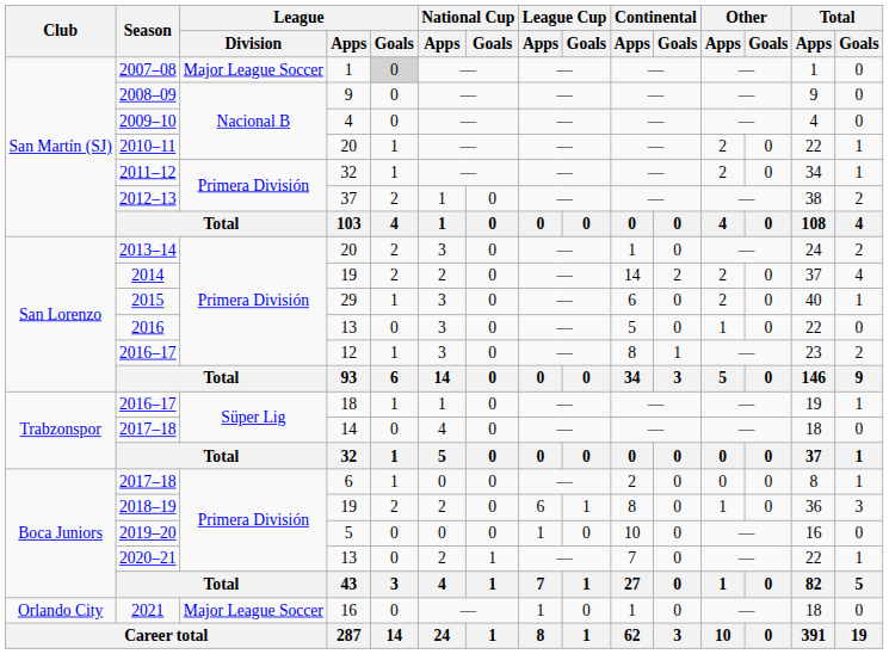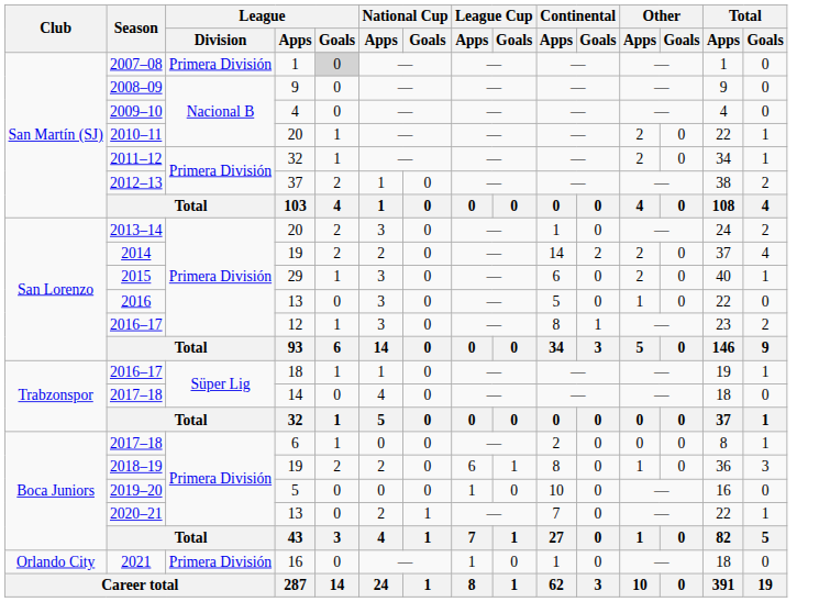 <table class="wikitable" style="text-align:center;">
 <tr>
 <th rowspan="2">Club</th>
 <th rowspan="2">Season</th>
 <th colspan="3">League</th>
 <th colspan="2">National Cup</th>
 <th colspan="2">League Cup</th>
 <th colspan="2">Continental</th>
 <th colspan="2">Other</th>
 <th colspan="2">Total</th>
 </tr>
 <tr>
 <th>Division</th>
 <th>Apps</th>
 <th>Goals</th>
 <th>Apps</th>
 <th>Goals</th>
 <th>Apps</th>
 <th>Goals</th>
 <th>Apps</th>
 <th>Goals</th>
 <th>Apps</th>
 <th>Goals</th>
 <th>Apps</th>
 <th>Goals</th>
 </tr>
 <tr>
 <td rowspan="7"><a href='#'>San Martín (SJ)</a></td>
 <td><a href='#'>2007–08</a></td>
-<td><a href='#'>Major League Soccer</a></td>
+<td><a href='#'>Primera División</a></td>
 <td>1</td>
 <td style="background: lightgrey;">0</td>
 <td colspan="2">—</td>
 <td colspan="2">—</td>
 <td colspan="2">—</td>
 <td colspan="2">—</td>
 <td>1</td>
 <td>0</td>
 </tr>
 <tr>
 <td><a href='#'>2008–09</a></td>
 <td rowspan="3"><a href='#'>Nacional B</a></td>
 <td>9</td>
 <td>0</td>
 <td colspan="2">—</td>
 <td colspan="2">—</td>
 <td colspan="2">—</td>
 <td colspan="2">—</td>
 <td>9</td>
 <td>0</td>
 </tr>
 <tr>
 <td><a href='#'>2009–10</a></td>
 <td>4</td>
 <td>0</td>
 <td colspan="2">—</td>
 <td colspan="2">—</td>
 <td colspan="2">—</td>
 <td colspan="2">—</td>
 <td>4</td>
 <td>0</td>
 </tr>
 <tr>
 <td><a href='#'>2010–11</a></td>
 <td>20</td>
 <td>1</td>
 <td colspan="2">—</td>
 <td colspan="2">—</td>
 <td colspan="2">—</td>
 <td>2</td>
 <td>0</td>
 <td>22</td>
 <td>1</td>
 </tr>
 <tr>
 <td><a href='#'>2011–12</a></td>
 <td rowspan="2"><a href='#'>Primera División</a></td>
 <td>32</td>
 <td>1</td>
 <td colspan="2">—</td>
 <td colspan="2">—</td>
 <td colspan="2">—</td>
 <td>2</td>
 <td>0</td>
 <td>34</td>
 <td>1</td>
 </tr>
 <tr>
 <td><a href='#'>2012–13</a></td>
 <td>37</td>
 <td>2</td>
 <td>1</td>
 <td>0</td>
 <td colspan="2">—</td>
 <td colspan="2">—</td>
 <td colspan="2">—</td>
 <td>38</td>
 <td>2</td>
 </tr>
 <tr>
 <th colspan="2">Total</th>
 <th>103</th>
 <th>4</th>
 <th>1</th>
 <th>0</th>
 <th>0</th>
 <th>0</th>
 <th>0</th>
 <th>0</th>
 <th>4</th>
 <th>0</th>
 <th>108</th>
 <th>4</th>
 </tr>
 <tr>
 <td rowspan="6"><a href='#'>San Lorenzo</a></td>
 <td><a href='#'>2013–14</a></td>
 <td rowspan="5"><a href='#'>Primera División</a></td>
 <td>20</td>
 <td>2</td>
 <td>3</td>
 <td>0</td>
 <td colspan="2">—</td>
 <td>1</td>
 <td>0</td>
 <td colspan="2">—</td>
 <td>24</td>
 <td>2</td>
 </tr>
 <tr>
 <td><a href='#'>2014</a></td>
 <td>19</td>
 <td>2</td>
 <td>2</td>
 <td>0</td>
 <td colspan="2">—</td>
 <td>14</td>
 <td>2</td>
 <td>2</td>
 <td>0</td>
 <td>37</td>
 <td>4</td>
 </tr>
 <tr>
 <td><a href='#'>2015</a></td>
 <td>29</td>
 <td>1</td>
 <td>3</td>
 <td>0</td>
 <td colspan="2">—</td>
 <td>6</td>
 <td>0</td>
 <td>2</td>
 <td>0</td>
 <td>40</td>
 <td>1</td>
 </tr>
 <tr>
 <td><a href='#'>2016</a></td>
 <td>13</td>
 <td>0</td>
 <td>3</td>
 <td>0</td>
 <td colspan="2">—</td>
 <td>5</td>
 <td>0</td>
 <td>1</td>
 <td>0</td>
 <td>22</td>
 <td>0</td>
 </tr>
 <tr>
 <td><a href='#'>2016–17</a></td>
 <td>12</td>
 <td>1</td>
 <td>3</td>
 <td>0</td>
 <td colspan="2">—</td>
 <td>8</td>
 <td>1</td>
 <td colspan="2">—</td>
 <td>23</td>
 <td>2</td>
 </tr>
 <tr>
 <th colspan="2">Total</th>
 <th>93</th>
 <th>6</th>
 <th>14</th>
 <th>0</th>
 <th>0</th>
 <th>0</th>
 <th>34</th>
 <th>3</th>
 <th>5</th>
 <th>0</th>
 <th>146</th>
 <th>9</th>
 </tr>
 <tr>
 <td rowspan="3"><a href='#'>Trabzonspor</a></td>
 <td><a href='#'>2016–17</a></td>
 <td rowspan="2"><a href='#'>Süper Lig</a></td>
 <td>18</td>
 <td>1</td>
 <td>1</td>
 <td>0</td>
 <td colspan="2">—</td>
 <td colspan="2">—</td>
 <td colspan="2">—</td>
 <td>19</td>
 <td>1</td>
 </tr>
 <tr>
 <td><a href='#'>2017–18</a></td>
 <td>14</td>
 <td>0</td>
 <td>4</td>
 <td>0</td>
 <td colspan="2">—</td>
 <td colspan="2">—</td>
 <td colspan="2">—</td>
 <td>18</td>
 <td>0</td>
 </tr>
 <tr>
 <th colspan="2">Total</th>
 <th>32</th>
 <th>1</th>
 <th>5</th>
 <th>0</th>
 <th>0</th>
 <th>0</th>
 <th>0</th>
 <th>0</th>
 <th>0</th>
 <th>0</th>
 <th>37</th>
 <th>1</th>
 </tr>
 <tr>
 <td rowspan="5"><a href='#'>Boca Juniors</a></td>
 <td><a href='#'>2017–18</a></td>
 <td rowspan="4"><a href='#'>Primera División</a></td>
 <td>6</td>
 <td>1</td>
 <td>0</td>
 <td>0</td>
 <td colspan="2">—</td>
 <td>2</td>
 <td>0</td>
 <td>0</td>
 <td>0</td>
 <td>8</td>
 <td>1</td>
 </tr>
 <tr>
 <td><a href='#'>2018–19</a></td>
 <td>19</td>
 <td>2</td>
 <td>2</td>
 <td>0</td>
 <td>6</td>
 <td>1</td>
 <td>8</td>
 <td>0</td>
 <td>1</td>
 <td>0</td>
 <td>36</td>
 <td>3</td>
 </tr>
 <tr>
 <td><a href='#'>2019–20</a></td>
 <td>5</td>
 <td>0</td>
 <td>0</td>
 <td>0</td>
 <td>1</td>
 <td>0</td>
 <td>10</td>
 <td>0</td>
 <td colspan="2">—</td>
 <td>16</td>
 <td>0</td>
 </tr>
 <tr>
 <td><a href='#'>2020–21</a></td>
 <td>13</td>
 <td>0</td>
 <td>2</td>
 <td>1</td>
 <td colspan="2">—</td>
 <td>7</td>
 <td>0</td>
 <td colspan="2">—</td>
 <td>22</td>
 <td>1</td>
 </tr>
 <tr>
 <th colspan="2">Total</th>
 <th>43</th>
 <th>3</th>
 <th>4</th>
 <th>1</th>
 <th>7</th>
 <th>1</th>
 <th>27</th>
 <th>0</th>
 <th>1</th>
 <th>0</th>
 <th>82</th>
 <th>5</th>
 </tr>
 <tr>
 <td><a href='#'>Orlando City</a></td>
 <td><a href='#'>2021</a></td>
-<td><a href='#'>Major League Soccer</a></td>
+<td><a href='#'>Primera División</a></td>
 <td>16</td>
 <td>0</td>
 <td colspan="2">—</td>
 <td>1</td>
 <td>0</td>
 <td>1</td>
 <td>0</td>
 <td colspan="2">—</td>
 <td>18</td>
 <td>0</td>
 </tr>
 <tr>
 <th colspan="3">Career total</th>
 <th>287</th>
 <th>14</th>
 <th>24</th>
 <th>1</th>
 <th>8</th>
 <th>1</th>
 <th>62</th>
 <th>3</th>
 <th>10</th>
 <th>0</th>
 <th>391</th>
 <th>19</th>
 </tr>
 </table>
